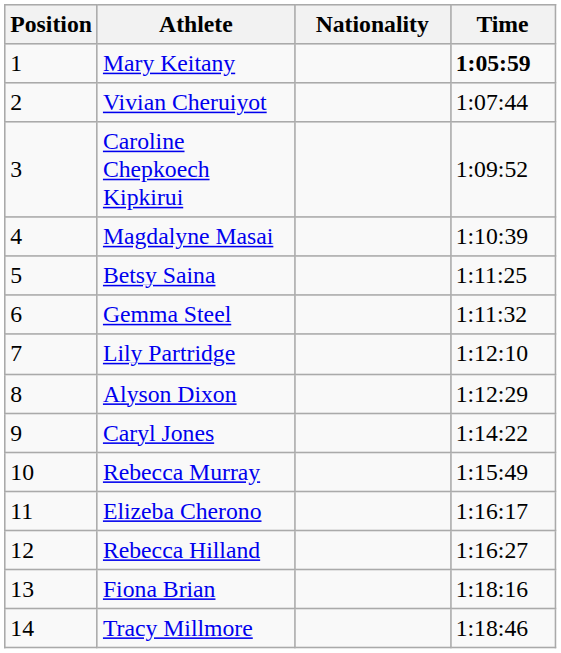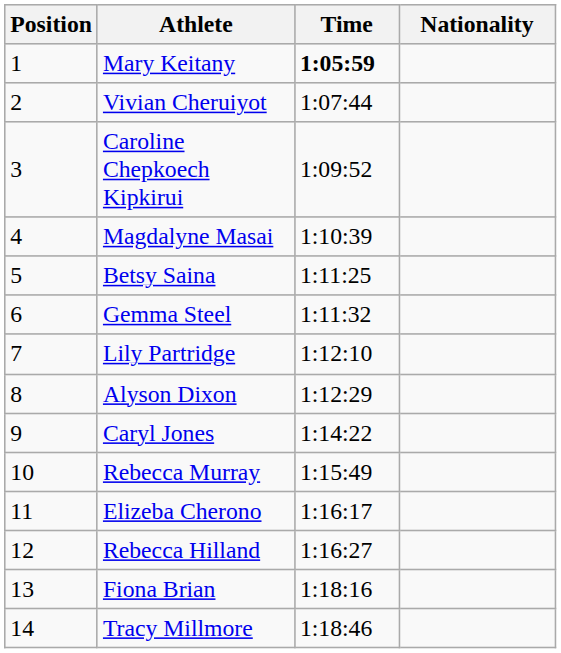 <table class="wikitable sortable" border="1"  style="font-size:95%;" width=40%>
 <tr>
 <th width="10%">Position</th>
 <th width="40%">Athlete</th>
+<th width="20%">Time</th>
 <th width="30%">Nationality</th>
-<th width="20%">Time</th>
 </tr>
 <tr>
 <td>1</td>
 <td><a href='#'>Mary Keitany</a></td>
+<td><strong>1:05:59</strong></td>
 <td></td>
-<td><strong>1:05:59</strong></td>
 </tr>
 <tr>
 <td>2</td>
 <td><a href='#'>Vivian Cheruiyot</a></td>
+<td>1:07:44</td>
 <td></td>
-<td>1:07:44</td>
 </tr>
 <tr>
 <td>3</td>
 <td><a href='#'>Caroline Chepkoech Kipkirui</a></td>
+<td>1:09:52</td>
 <td></td>
-<td>1:09:52</td>
 </tr>
 <tr>
 <td>4</td>
 <td><a href='#'>Magdalyne Masai</a></td>
+<td>1:10:39</td>
 <td></td>
-<td>1:10:39</td>
 </tr>
 <tr>
 <td>5</td>
 <td><a href='#'>Betsy Saina</a></td>
+<td>1:11:25</td>
 <td></td>
-<td>1:11:25</td>
 </tr>
 <tr>
 <td>6</td>
 <td><a href='#'>Gemma Steel</a></td>
+<td>1:11:32</td>
 <td></td>
-<td>1:11:32</td>
 </tr>
 <tr>
 <td>7</td>
 <td><a href='#'>Lily Partridge</a></td>
+<td>1:12:10</td>
 <td></td>
-<td>1:12:10</td>
 </tr>
 <tr>
 <td>8</td>
 <td><a href='#'>Alyson Dixon</a></td>
+<td>1:12:29</td>
 <td></td>
-<td>1:12:29</td>
 </tr>
 <tr>
 <td>9</td>
 <td><a href='#'>Caryl Jones</a></td>
+<td>1:14:22</td>
 <td></td>
-<td>1:14:22</td>
 </tr>
 <tr>
 <td>10</td>
 <td><a href='#'>Rebecca Murray</a></td>
+<td>1:15:49</td>
 <td></td>
-<td>1:15:49</td>
 </tr>
 <tr>
 <td>11</td>
 <td><a href='#'>Elizeba Cherono</a></td>
+<td>1:16:17</td>
 <td></td>
-<td>1:16:17</td>
 </tr>
 <tr>
 <td>12</td>
 <td><a href='#'>Rebecca Hilland</a></td>
+<td>1:16:27</td>
 <td></td>
-<td>1:16:27</td>
 </tr>
 <tr>
 <td>13</td>
 <td><a href='#'>Fiona Brian</a></td>
+<td>1:18:16</td>
 <td></td>
-<td>1:18:16</td>
 </tr>
 <tr>
 <td>14</td>
 <td><a href='#'>Tracy Millmore</a></td>
+<td>1:18:46</td>
 <td></td>
-<td>1:18:46</td>
 </tr>
 </table>
